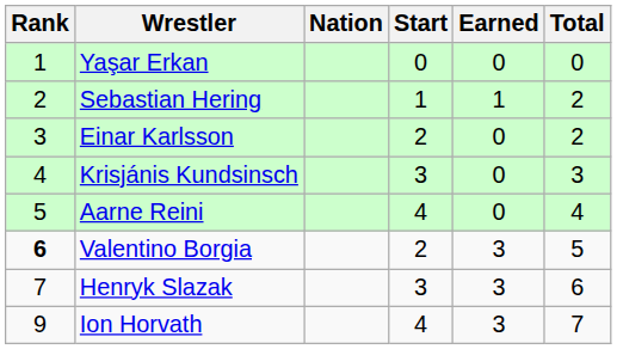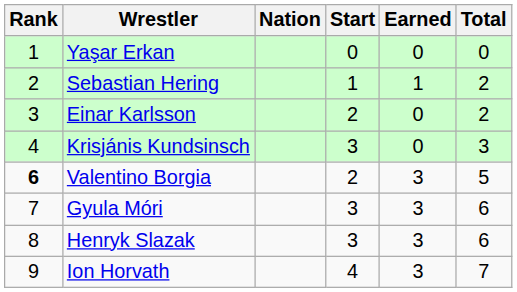 <table class="wikitable sortable" style="text-align:center;">
 <tr>
 <th>Rank</th>
 <th>Wrestler</th>
 <th>Nation</th>
 <th>Start</th>
 <th>Earned</th>
 <th>Total</th>
 </tr>
 <tr style="background:#cfc;">
 <td>1</td>
 <td align=left><a href='#'>Yaşar Erkan</a></td>
 <td align=left></td>
 <td>0</td>
 <td>0</td>
 <td>0</td>
 </tr>
 <tr style="background:#cfc;">
 <td>2</td>
 <td align=left><a href='#'>Sebastian Hering</a></td>
 <td align=left></td>
 <td>1</td>
 <td>1</td>
 <td>2</td>
 </tr>
 <tr style="background:#cfc;">
 <td>3</td>
 <td align=left><a href='#'>Einar Karlsson</a></td>
 <td align=left></td>
 <td>2</td>
 <td>0</td>
 <td>2</td>
 </tr>
 <tr style="background:#cfc;">
 <td>4</td>
 <td align=left><a href='#'>Krisjánis Kundsinsch</a></td>
 <td align=left></td>
 <td>3</td>
 <td>0</td>
 <td>3</td>
 </tr>
-<tr style="background:#cfc;">
-<td>5</td>
-<td align=left><a href='#'>Aarne Reini</a></td>
-<td align=left></td>
-<td>4</td>
-<td>0</td>
-<td>4</td>
-</tr>
 <tr>
 <td><strong>6</strong></td>
 <td align=left><a href='#'>Valentino Borgia</a></td>
 <td align=left></td>
 <td>2</td>
 <td>3</td>
 <td>5</td>
 </tr>
 <tr>
 <td>7</td>
+<td align=left><a href='#'>Gyula Móri</a></td>
+<td align=left></td>
+<td>3</td>
+<td>3</td>
+<td>6</td>
+</tr>
+<tr>
+<td>8</td>
 <td align=left><a href='#'>Henryk Slazak</a></td>
 <td align=left></td>
 <td>3</td>
 <td>3</td>
 <td>6</td>
 </tr>
 <tr>
 <td>9</td>
 <td align=left><a href='#'>Ion Horvath</a></td>
 <td align=left></td>
 <td>4</td>
 <td>3</td>
 <td>7</td>
 </tr>
 </table>
